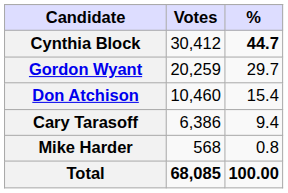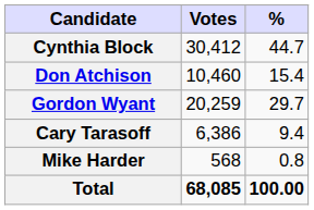 <table class="wikitable sortable plainrowheaders">
 <tr style="background-color:#00594E">
 </tr>
 <tr>
 <th scope="col" style="background:#ddf; width:150px;">Candidate</th>
 <th scope="col" style="background:#ddf;">Votes</th>
 <th scope="col" style="background:#ddf;">%</th>
 </tr>
 <tr>
 <th scope="row"><strong>Cynthia Block</strong></th>
 <td align="right">30,412</td>
-<td align="right"><strong>44.7</strong></td>
+<td align="right">44.7</td>
+</tr>
+<tr>
+<th scope="row"><a href='#'>Don Atchison</a></th>
+<td align="right">10,460</td>
+<td align="right">15.4</td>
 </tr>
 <tr>
 <th scope="row"><a href='#'>Gordon Wyant</a></th>
 <td align="right">20,259</td>
 <td align="right">29.7</td>
-</tr>
-<tr>
-<th scope="row"><a href='#'>Don Atchison</a></th>
-<td align="right">10,460</td>
-<td align="right">15.4</td>
 </tr>
 <tr>
 <th scope="row">Cary Tarasoff</th>
 <td align="right">6,386</td>
 <td align="right">9.4</td>
 </tr>
 <tr>
 <th scope="row">Mike Harder</th>
 <td align="right">568</td>
 <td align="right">0.8</td>
 </tr>
 <tr>
 <th scope="row"><strong>Total</strong></th>
 <td align="right"><strong>68,085</strong></td>
 <td align="right"><strong>100.00</strong></td>
 </tr>
 </table>
